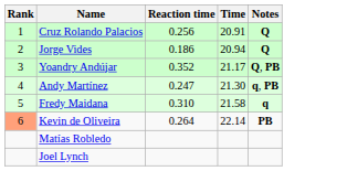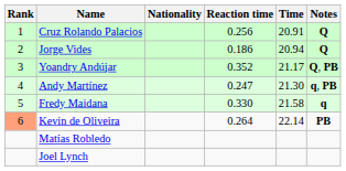 <table class="wikitable sortable" style="text-align:center">
 <tr>
 <th>Rank</th>
 <th>Name</th>
+<th>Nationality</th>
 <th>Reaction time</th>
 <th>Time</th>
 <th>Notes</th>
 </tr>
 <tr bgcolor=ccffcc>
 <td>1</td>
 <td align=left><a href='#'>Cruz Rolando Palacios</a></td>
+<td align=left></td>
 <td>0.256</td>
 <td>20.91</td>
 <td><strong>Q</strong></td>
 </tr>
 <tr bgcolor=ccffcc>
 <td>2</td>
 <td align=left><a href='#'>Jorge Vides</a></td>
+<td align=left></td>
 <td>0.186</td>
 <td>20.94</td>
 <td><strong>Q</strong></td>
 </tr>
 <tr bgcolor=ccffcc>
 <td>3</td>
 <td align=left><a href='#'>Yoandry Andújar</a></td>
+<td align=left></td>
 <td>0.352</td>
 <td>21.17</td>
 <td><strong>Q</strong>, <strong>PB</strong></td>
 </tr>
 <tr bgcolor=ddffdd>
 <td>4</td>
 <td align=left><a href='#'>Andy Martínez</a></td>
+<td align=left></td>
 <td>0.247</td>
 <td>21.30</td>
 <td><strong>q</strong>, <strong>PB</strong></td>
 </tr>
 <tr bgcolor=ddffdd>
 <td>5</td>
 <td align=left><a href='#'>Fredy Maidana</a></td>
-<td>0.310</td>
+<td align=left></td>
+<td>0.330</td>
 <td>21.58</td>
 <td><strong>q</strong></td>
 </tr>
 <tr>
 <td style="background: lightsalmon;">6</td>
 <td align=left><a href='#'>Kevin de Oliveira</a></td>
+<td align=left></td>
 <td>0.264</td>
 <td>22.14</td>
 <td><strong>PB</strong></td>
 </tr>
 <tr>
 <td></td>
 <td align=left><a href='#'>Matías Robledo</a></td>
+<td align=left></td>
 <td></td>
 <td></td>
 <td></td>
 </tr>
 <tr>
 <td></td>
 <td align=left><a href='#'>Joel Lynch</a></td>
+<td align=left></td>
 <td></td>
 <td></td>
 <td></td>
 </tr>
 </table>
